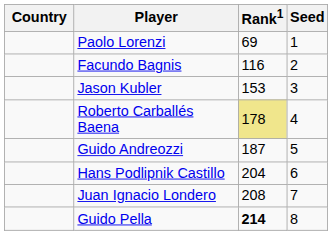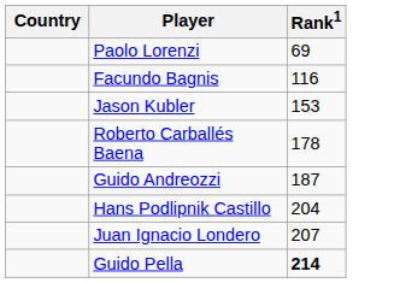 <table class="sortable wikitable">
 <tr>
 <th width="70">Country</th>
 <th width="175">Player</th>
 <th>Rank<sup>1</sup></th>
-<th>Seed</th>
 </tr>
 <tr>
 <td></td>
 <td><a href='#'>Paolo Lorenzi</a></td>
 <td>69</td>
-<td>1</td>
 </tr>
 <tr>
 <td></td>
 <td><a href='#'>Facundo Bagnis</a></td>
 <td>116</td>
-<td>2</td>
 </tr>
 <tr>
 <td></td>
 <td><a href='#'>Jason Kubler</a></td>
 <td>153</td>
-<td>3</td>
 </tr>
 <tr>
 <td></td>
 <td><a href='#'>Roberto Carballés Baena</a></td>
-<td style="background: khaki;">178</td>
-<td>4</td>
+<td>178</td>
 </tr>
 <tr>
 <td></td>
 <td><a href='#'>Guido Andreozzi</a></td>
 <td>187</td>
-<td>5</td>
 </tr>
 <tr>
 <td></td>
 <td><a href='#'>Hans Podlipnik Castillo</a></td>
 <td>204</td>
-<td>6</td>
 </tr>
 <tr>
 <td></td>
 <td><a href='#'>Juan Ignacio Londero</a></td>
-<td>208</td>
-<td>7</td>
+<td>207</td>
 </tr>
 <tr>
 <td></td>
 <td><a href='#'>Guido Pella</a></td>
 <td><strong>214</strong></td>
-<td>8</td>
 </tr>
 </table>
